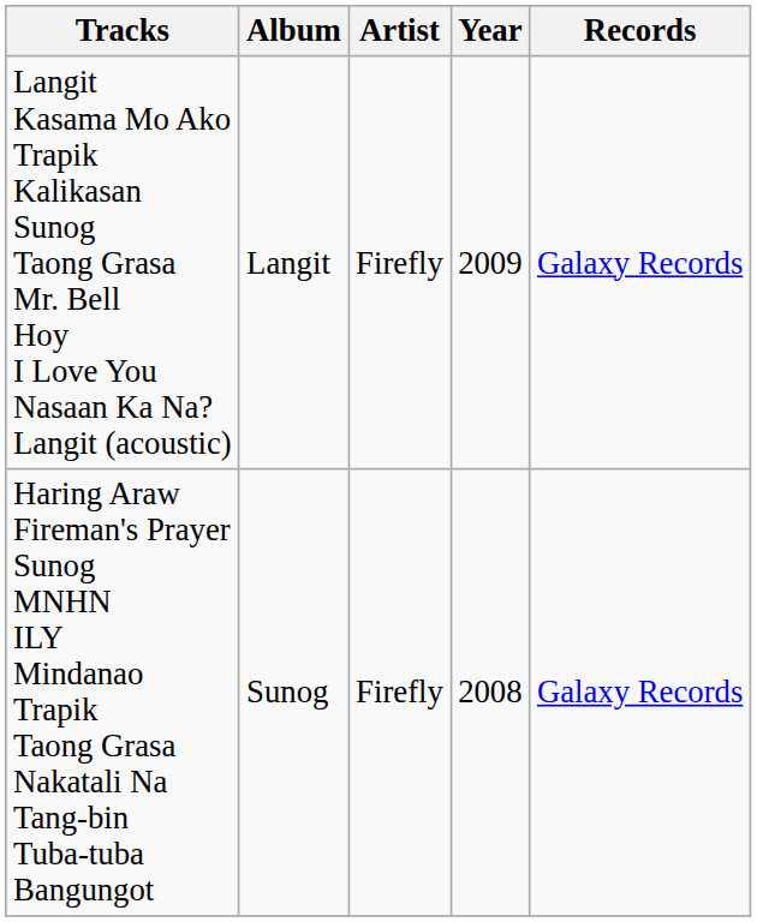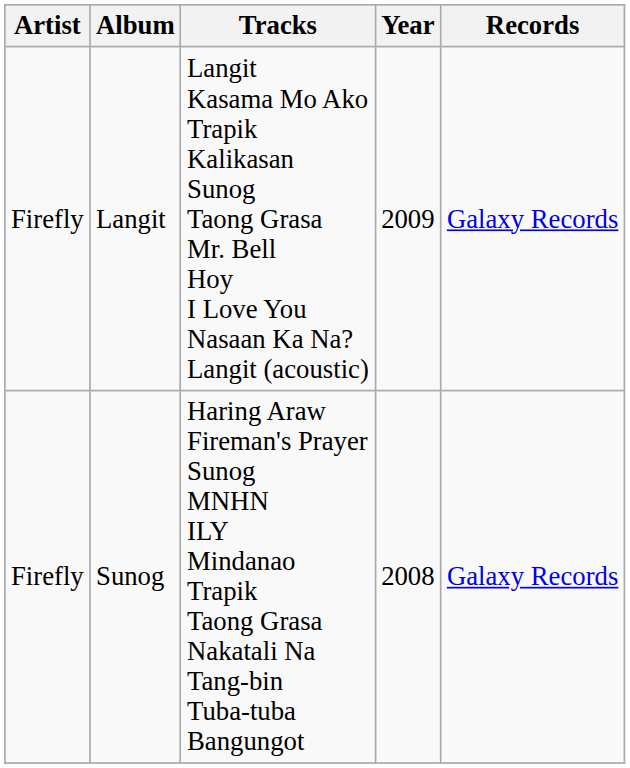 <table class="wikitable">
 <tr>
+<th>Artist</th>
+<th>Album</th>
 <th>Tracks</th>
-<th>Album</th>
-<th>Artist</th>
 <th>Year</th>
 <th>Records</th>
 </tr>
 <tr>
+<td>Firefly</td>
+<td>Langit</td>
 <td>Langit <br> Kasama Mo Ako <br> Trapik <br> Kalikasan <br> Sunog <br> Taong Grasa <br> Mr. Bell <br> Hoy <br> I Love You <br> Nasaan Ka Na? <br> Langit (acoustic)</td>
-<td>Langit</td>
-<td>Firefly</td>
 <td>2009</td>
 <td><a href='#'>Galaxy Records</a></td>
 </tr>
 <tr>
+<td>Firefly</td>
+<td>Sunog</td>
 <td>Haring Araw <br> Fireman's Prayer <br> Sunog <br> MNHN <br> ILY <br> Mindanao <br> Trapik <br> Taong Grasa <br> Nakatali Na <br> Tang-bin <br> Tuba-tuba <br> Bangungot</td>
-<td>Sunog</td>
-<td>Firefly</td>
 <td>2008</td>
 <td><a href='#'>Galaxy Records</a></td>
 </tr>
 </table>
